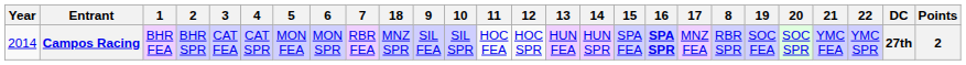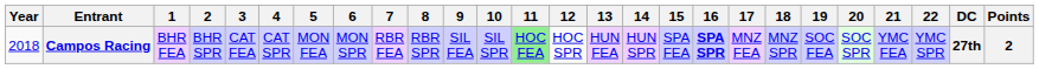 <table class="wikitable" style="text-align:center; font-size:85%">
 <tr>
 <th>Year</th>
 <th>Entrant</th>
 <th>1</th>
 <th>2</th>
 <th>3</th>
 <th>4</th>
 <th>5</th>
 <th>6</th>
 <th>7</th>
-<th>18</th>
+<th>8</th>
 <th>9</th>
 <th>10</th>
 <th>11</th>
 <th>12</th>
 <th>13</th>
 <th>14</th>
 <th>15</th>
 <th>16</th>
 <th>17</th>
-<th>8</th>
+<th>18</th>
 <th>19</th>
 <th>20</th>
 <th>21</th>
 <th>22</th>
 <th>DC</th>
 <th>Points</th>
 </tr>
 <tr>
-<td><a href='#'>2014</a></td>
+<td><a href='#'>2018</a></td>
 <th nowrap><a href='#'>Campos Racing</a></th>
 <td style="background:#EFCFFF;"><a href='#'>BHR<br>FEA</a><br></td>
 <td style="background:#CFCFFF;"><a href='#'>BHR<br>SPR</a><br></td>
 <td style="background:#CFCFFF;"><a href='#'>CAT<br>FEA</a><br></td>
 <td style="background:#CFCFFF;"><a href='#'>CAT<br>SPR</a><br></td>
 <td style="background:#CFCFFF;"><a href='#'>MON<br>FEA</a><br></td>
 <td style="background:#CFCFFF;"><a href='#'>MON<br>SPR</a><br></td>
 <td style="background:#EFCFFF;"><a href='#'>RBR<br>FEA</a><br></td>
-<td style="background:#CFCFFF;"><a href='#'>MNZ<br>SPR</a><br></td>
+<td style="background:#CFCFFF;"><a href='#'>RBR<br>SPR</a><br></td>
 <td style="background:#CFCFFF;"><a href='#'>SIL<br>FEA</a><br></td>
 <td style="background:#CFCFFF;"><a href='#'>SIL<br>SPR</a><br></td>
-<td><a href='#'>HOC<br>FEA</a></td>
+<td style="background: lightgreen;"><a href='#'>HOC<br>FEA</a></td>
 <td><a href='#'>HOC<br>SPR</a></td>
 <td style="background:#EFCFFF;"><a href='#'>HUN<br>FEA</a><br></td>
 <td style="background:#EFCFFF;"><a href='#'>HUN<br>SPR</a><br></td>
 <td style="background:#CFCFFF;"><a href='#'>SPA<br>FEA</a><br></td>
 <td style="background:#CFCFFF;"><strong><a href='#'>SPA<br>SPR</a><br></strong></td>
 <td style="background:#EFCFFF;"><a href='#'>MNZ<br>FEA</a><br></td>
-<td style="background:#CFCFFF;"><a href='#'>RBR<br>SPR</a><br></td>
+<td style="background:#CFCFFF;"><a href='#'>MNZ<br>SPR</a><br></td>
 <td style="background:#CFCFFF;"><a href='#'>SOC<br>FEA</a><br></td>
 <td style="background:#DFFFDF;"><a href='#'>SOC<br>SPR</a><br></td>
 <td style="background:#CFCFFF;"><a href='#'>YMC<br>FEA</a><br></td>
 <td style="background:#CFCFFF;"><a href='#'>YMC<br>SPR</a><br></td>
 <th>27th</th>
 <th>2</th>
 </tr>
 </table>
